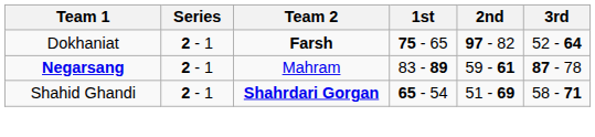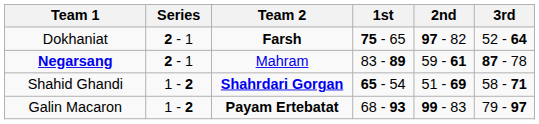 <table class="wikitable" style="text-align:center">
 <tr>
 <th width=150>Team 1</th>
 <th width=65>Series</th>
 <th width=150>Team 2</th>
 <th width=60>1st</th>
 <th width=60>2nd</th>
 <th width=60>3rd</th>
 </tr>
 <tr>
 <td>Dokhaniat</td>
 <td><strong>2</strong> - 1</td>
 <td><strong>Farsh</strong></td>
 <td><strong>75</strong> - 65</td>
 <td><strong>97</strong> - 82</td>
 <td>52 - <strong>64</strong></td>
 </tr>
 <tr>
 <td><strong><a href='#'>Negarsang</a></strong></td>
 <td><strong>2</strong> - 1</td>
 <td><a href='#'>Mahram</a></td>
 <td>83 - <strong>89</strong></td>
 <td>59 - <strong>61</strong></td>
 <td><strong>87</strong> - 78</td>
 </tr>
 <tr>
 <td>Shahid Ghandi</td>
-<td><strong>2</strong> - 1</td>
+<td>1 - <strong>2</strong></td>
 <td><strong><a href='#'>Shahrdari Gorgan</a></strong></td>
 <td><strong>65</strong> - 54</td>
 <td>51 - <strong>69</strong></td>
 <td>58 - <strong>71</strong></td>
 </tr>
+<tr>
+<td>Galin Macaron</td>
+<td>1 - <strong>2</strong></td>
+<td><strong>Payam Ertebatat</strong></td>
+<td>68 - <strong>93</strong></td>
+<td><strong>99</strong> - 83</td>
+<td>79 - <strong>97</strong></td>
+</tr>
 </table>
